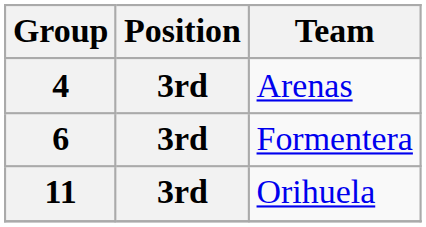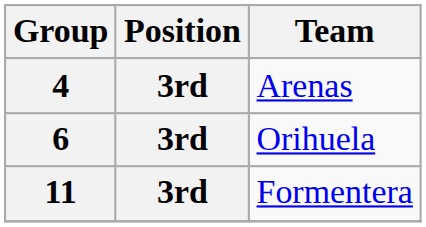 <table class="wikitable">
 <tr>
 <th>Group</th>
 <th>Position</th>
 <th>Team</th>
 </tr>
 <tr>
 <th>4</th>
 <th>3rd</th>
 <td><a href='#'>Arenas</a></td>
 </tr>
 <tr>
 <th>6</th>
 <th>3rd</th>
-<td><a href='#'>Formentera</a></td>
+<td><a href='#'>Orihuela</a></td>
 </tr>
 <tr>
 <th>11</th>
 <th>3rd</th>
-<td><a href='#'>Orihuela</a></td>
+<td><a href='#'>Formentera</a></td>
 </tr>
 <tr>
 </tr>
 </table>
